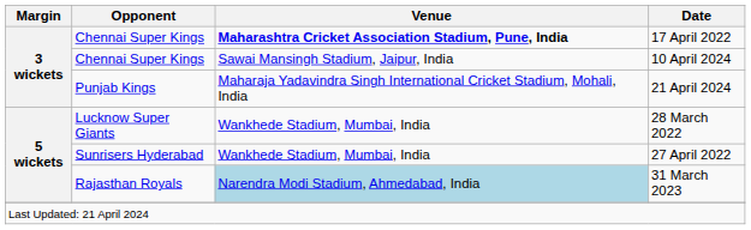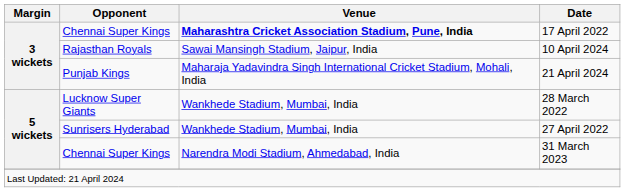 <table class="wikitable">
 <tr>
 <th>Margin</th>
 <th>Opponent</th>
 <th>Venue</th>
 <th>Date</th>
 </tr>
 <tr>
 <th rowspan="3">3 wickets</th>
 <td><a href='#'>Chennai Super Kings</a></td>
 <td><strong><a href='#'>Maharashtra Cricket Association Stadium</a>, <a href='#'>Pune</a>, India</strong></td>
 <td>17 April 2022</td>
 </tr>
 <tr>
-<td><a href='#'>Chennai Super Kings</a></td>
+<td><a href='#'>Rajasthan Royals</a></td>
 <td><a href='#'>Sawai Mansingh Stadium</a>, <a href='#'>Jaipur</a>, India</td>
 <td>10 April 2024</td>
 </tr>
 <tr>
 <td><a href='#'>Punjab Kings</a></td>
 <td><a href='#'>Maharaja Yadavindra Singh International Cricket Stadium</a>, <a href='#'>Mohali</a>, India</td>
 <td>21 April 2024</td>
 </tr>
 <tr>
 <th rowspan="3">5 wickets</th>
 <td><a href='#'>Lucknow Super Giants</a></td>
 <td><a href='#'>Wankhede Stadium</a>, <a href='#'>Mumbai</a>, India</td>
 <td>28 March 2022</td>
 </tr>
 <tr>
 <td><a href='#'>Sunrisers Hyderabad</a></td>
 <td><a href='#'>Wankhede Stadium</a>, <a href='#'>Mumbai</a>, India</td>
 <td>27 April 2022</td>
 </tr>
 <tr>
-<td><a href='#'>Rajasthan Royals</a></td>
-<td style="background: lightblue;"><a href='#'>Narendra Modi Stadium</a>, <a href='#'>Ahmedabad</a>, India</td>
+<td><a href='#'>Chennai Super Kings</a></td>
+<td><a href='#'>Narendra Modi Stadium</a>, <a href='#'>Ahmedabad</a>, India</td>
 <td>31 March 2023</td>
 </tr>
 <tr>
 </tr>
 <tr class=sortbottom>
 <td colspan="4"><small>Last Updated: 21 April 2024</small></td>
 </tr>
 </table>
